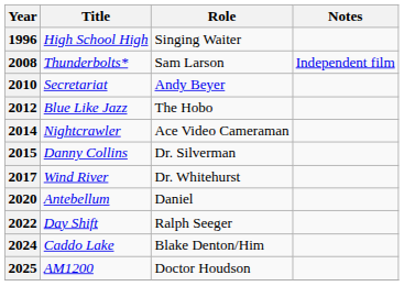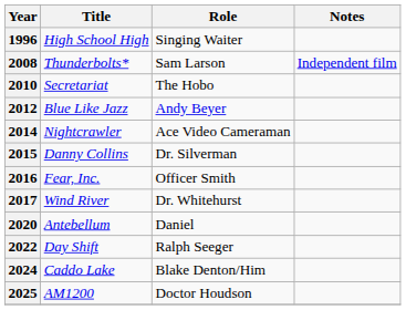 <table class="wikitable plainrowheaders sortable">
 <tr>
 <th scope="col">Year</th>
 <th scope="col">Title</th>
 <th scope="col">Role</th>
 <th>Notes</th>
 </tr>
 <tr>
 <th scope="row">1996</th>
 <td><em><a href='#'>High School High</a></em></td>
 <td>Singing Waiter</td>
 <td></td>
 </tr>
 <tr>
 <th scope="row">2008</th>
 <td><em><a href='#'>Thunderbolts*</a></em></td>
 <td>Sam Larson</td>
 <td><a href='#'>Independent film</a></td>
 </tr>
 <tr>
 <th scope="row">2010</th>
 <td><em><a href='#'>Secretariat</a></em></td>
-<td><a href='#'>Andy Beyer</a></td>
+<td>The Hobo</td>
 <td></td>
 </tr>
 <tr>
 <th scope="row">2012</th>
 <td><em><a href='#'>Blue Like Jazz</a></em></td>
-<td>The Hobo</td>
+<td><a href='#'>Andy Beyer</a></td>
 <td></td>
 </tr>
 <tr>
 <th scope="row">2014</th>
 <td><em><a href='#'>Nightcrawler</a></em></td>
 <td>Ace Video Cameraman</td>
 <td></td>
 </tr>
 <tr>
 <th scope="row">2015</th>
 <td><em><a href='#'>Danny Collins</a></em></td>
 <td>Dr. Silverman</td>
+<td></td>
+</tr>
+<tr>
+<th scope="row">2016</th>
+<td><em><a href='#'>Fear, Inc.</a></em></td>
+<td>Officer Smith</td>
 <td></td>
 </tr>
 <tr>
 <th scope="row">2017</th>
 <td><em><a href='#'>Wind River</a></em></td>
 <td>Dr. Whitehurst</td>
 <td></td>
 </tr>
 <tr>
 <th scope="row">2020</th>
 <td><em><a href='#'>Antebellum</a></em></td>
 <td>Daniel</td>
 <td></td>
 </tr>
 <tr>
 <th scope="row">2022</th>
 <td><em><a href='#'>Day Shift</a></em></td>
 <td>Ralph Seeger</td>
 <td></td>
 </tr>
 <tr>
 <th scope="row">2024</th>
 <td><em><a href='#'>Caddo Lake</a></em></td>
 <td>Blake Denton/Him</td>
 <td></td>
 </tr>
 <tr>
 <th scope="row">2025</th>
 <td><a href='#'><em>AM1200</em></a></td>
 <td>Doctor Houdson</td>
 <td></td>
 </tr>
 <tr>
 </tr>
 </table>
